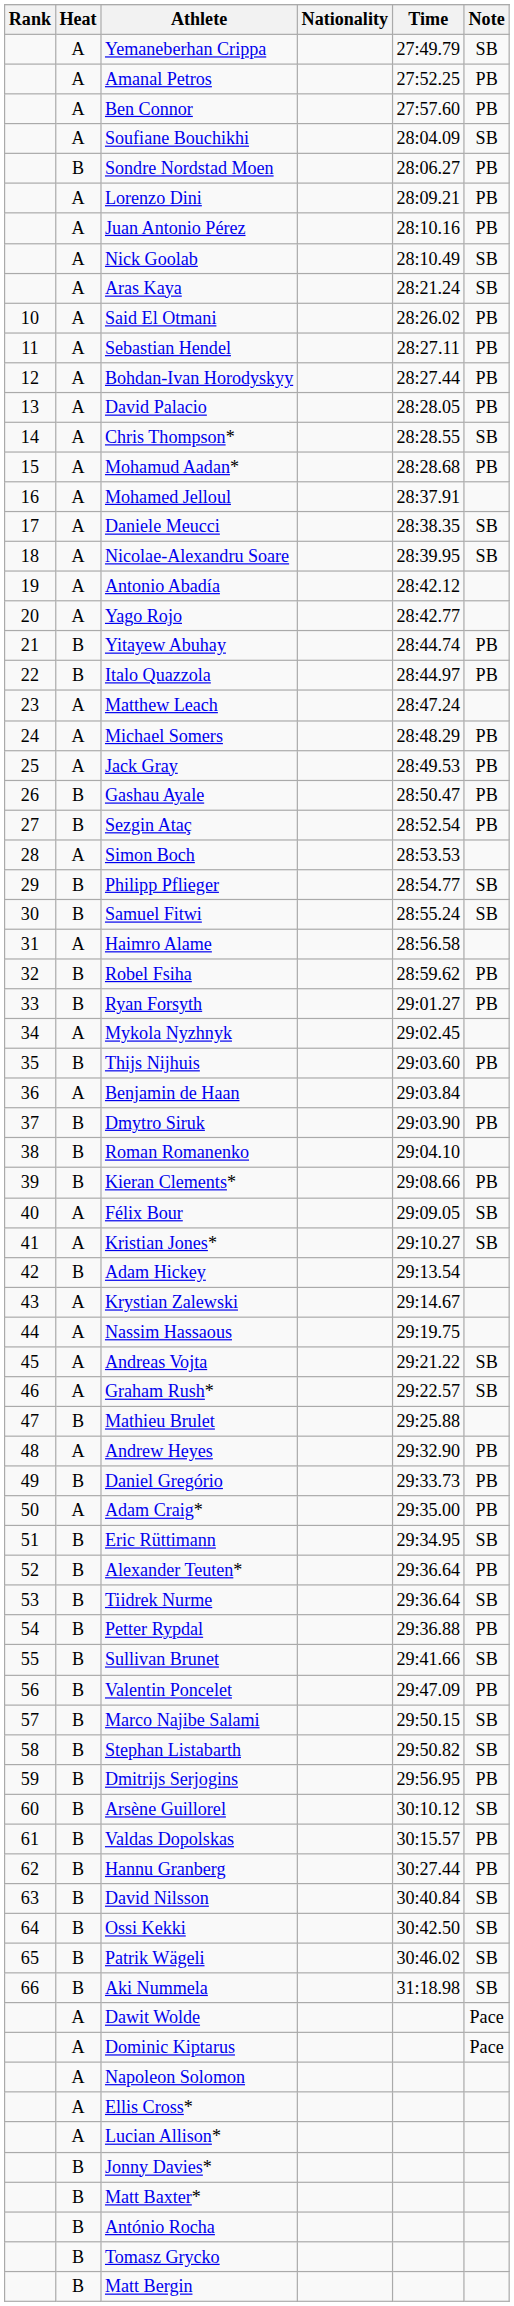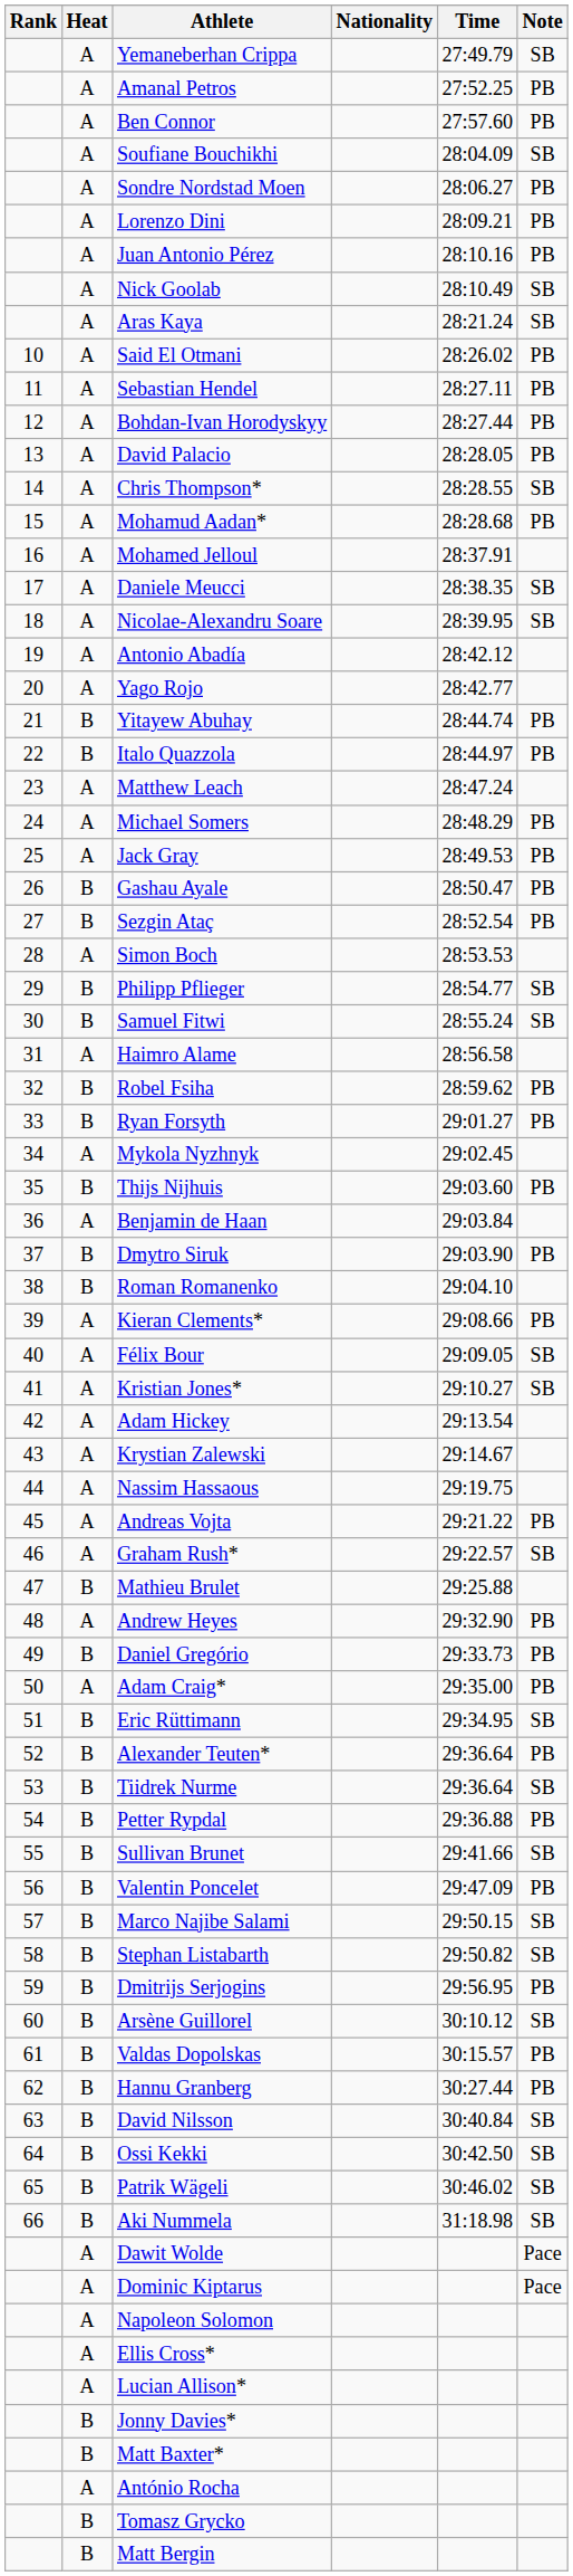 <table class="wikitable sortable" style=" text-align:center; font-size:95%;">
 <tr>
 </tr>
 <tr>
 <th>Rank</th>
 <th>Heat</th>
 <th>Athlete</th>
 <th>Nationality</th>
 <th>Time</th>
 <th>Note</th>
 </tr>
 <tr>
 <td></td>
 <td>A</td>
 <td align=left><a href='#'>Yemaneberhan Crippa</a></td>
 <td align=left></td>
 <td>27:49.79</td>
 <td>SB</td>
 </tr>
 <tr>
 <td></td>
 <td>A</td>
 <td align=left><a href='#'>Amanal Petros</a></td>
 <td align=left></td>
 <td>27:52.25</td>
 <td>PB</td>
 </tr>
 <tr>
 <td></td>
 <td>A</td>
 <td align=left><a href='#'>Ben Connor</a></td>
 <td align=left></td>
 <td>27:57.60</td>
 <td>PB</td>
 </tr>
 <tr>
 <td></td>
 <td>A</td>
 <td align=left><a href='#'>Soufiane Bouchikhi</a></td>
 <td align=left></td>
 <td>28:04.09</td>
 <td>SB</td>
 </tr>
 <tr>
 <td></td>
-<td>B</td>
+<td>A</td>
 <td align=left><a href='#'>Sondre Nordstad Moen</a></td>
 <td align=left></td>
 <td>28:06.27</td>
 <td>PB</td>
 </tr>
 <tr>
 <td></td>
 <td>A</td>
 <td align=left><a href='#'>Lorenzo Dini</a></td>
 <td align=left></td>
 <td>28:09.21</td>
 <td>PB</td>
 </tr>
 <tr>
 <td></td>
 <td>A</td>
 <td align=left><a href='#'>Juan Antonio Pérez</a></td>
 <td align=left></td>
 <td>28:10.16</td>
 <td>PB</td>
 </tr>
 <tr>
 <td></td>
 <td>A</td>
 <td align=left><a href='#'>Nick Goolab</a></td>
 <td align=left></td>
 <td>28:10.49</td>
 <td>SB</td>
 </tr>
 <tr>
 <td></td>
 <td>A</td>
 <td align=left><a href='#'>Aras Kaya</a></td>
 <td align=left></td>
 <td>28:21.24</td>
 <td>SB</td>
 </tr>
 <tr>
 <td>10</td>
 <td>A</td>
 <td align=left><a href='#'>Said El Otmani</a></td>
 <td align=left></td>
 <td>28:26.02</td>
 <td>PB</td>
 </tr>
 <tr>
 <td>11</td>
 <td>A</td>
 <td align=left><a href='#'>Sebastian Hendel</a></td>
 <td align=left></td>
 <td>28:27.11</td>
 <td>PB</td>
 </tr>
 <tr>
 <td>12</td>
 <td>A</td>
 <td align=left><a href='#'>Bohdan-Ivan Horodyskyy</a></td>
 <td align=left></td>
 <td>28:27.44</td>
 <td>PB</td>
 </tr>
 <tr>
 <td>13</td>
 <td>A</td>
 <td align=left><a href='#'>David Palacio</a></td>
 <td align=left></td>
 <td>28:28.05</td>
 <td>PB</td>
 </tr>
 <tr>
 <td>14</td>
 <td>A</td>
 <td align=left><a href='#'>Chris Thompson</a>*</td>
 <td align=left></td>
 <td>28:28.55</td>
 <td>SB</td>
 </tr>
 <tr>
 <td>15</td>
 <td>A</td>
 <td align=left><a href='#'>Mohamud Aadan</a>*</td>
 <td align=left></td>
 <td>28:28.68</td>
 <td>PB</td>
 </tr>
 <tr>
 <td>16</td>
 <td>A</td>
 <td align=left><a href='#'>Mohamed Jelloul</a></td>
 <td align=left></td>
 <td>28:37.91</td>
 <td></td>
 </tr>
 <tr>
 <td>17</td>
 <td>A</td>
 <td align=left><a href='#'>Daniele Meucci</a></td>
 <td align=left></td>
 <td>28:38.35</td>
 <td>SB</td>
 </tr>
 <tr>
 <td>18</td>
 <td>A</td>
 <td align=left><a href='#'>Nicolae-Alexandru Soare</a></td>
 <td align=left></td>
 <td>28:39.95</td>
 <td>SB</td>
 </tr>
 <tr>
 <td>19</td>
 <td>A</td>
 <td align=left><a href='#'>Antonio Abadía</a></td>
 <td align=left></td>
 <td>28:42.12</td>
 <td></td>
 </tr>
 <tr>
 <td>20</td>
 <td>A</td>
 <td align=left><a href='#'>Yago Rojo</a></td>
 <td align=left></td>
 <td>28:42.77</td>
 <td></td>
 </tr>
 <tr>
 <td>21</td>
 <td>B</td>
 <td align=left><a href='#'>Yitayew Abuhay</a></td>
 <td align=left></td>
 <td>28:44.74</td>
 <td>PB</td>
 </tr>
 <tr>
 <td>22</td>
 <td>B</td>
 <td align=left><a href='#'>Italo Quazzola</a></td>
 <td align=left></td>
 <td>28:44.97</td>
 <td>PB</td>
 </tr>
 <tr>
 <td>23</td>
 <td>A</td>
 <td align=left><a href='#'>Matthew Leach</a></td>
 <td align=left></td>
 <td>28:47.24</td>
 <td></td>
 </tr>
 <tr>
 <td>24</td>
 <td>A</td>
 <td align=left><a href='#'>Michael Somers</a></td>
 <td align=left></td>
 <td>28:48.29</td>
 <td>PB</td>
 </tr>
 <tr>
 <td>25</td>
 <td>A</td>
 <td align=left><a href='#'>Jack Gray</a></td>
 <td align=left></td>
 <td>28:49.53</td>
 <td>PB</td>
 </tr>
 <tr>
 <td>26</td>
 <td>B</td>
 <td align=left><a href='#'>Gashau Ayale</a></td>
 <td align=left></td>
 <td>28:50.47</td>
 <td>PB</td>
 </tr>
 <tr>
 <td>27</td>
 <td>B</td>
 <td align=left><a href='#'>Sezgin Ataç</a></td>
 <td align=left></td>
 <td>28:52.54</td>
 <td>PB</td>
 </tr>
 <tr>
 <td>28</td>
 <td>A</td>
 <td align=left><a href='#'>Simon Boch</a></td>
 <td align=left></td>
 <td>28:53.53</td>
 <td></td>
 </tr>
 <tr>
 <td>29</td>
 <td>B</td>
 <td align=left><a href='#'>Philipp Pflieger</a></td>
 <td align=left></td>
 <td>28:54.77</td>
 <td>SB</td>
 </tr>
 <tr>
 <td>30</td>
 <td>B</td>
 <td align=left><a href='#'>Samuel Fitwi</a></td>
 <td align=left></td>
 <td>28:55.24</td>
 <td>SB</td>
 </tr>
 <tr>
 <td>31</td>
 <td>A</td>
 <td align=left><a href='#'>Haimro Alame</a></td>
 <td align=left></td>
 <td>28:56.58</td>
 <td></td>
 </tr>
 <tr>
 <td>32</td>
 <td>B</td>
 <td align=left><a href='#'>Robel Fsiha</a></td>
 <td align=left></td>
 <td>28:59.62</td>
 <td>PB</td>
 </tr>
 <tr>
 <td>33</td>
 <td>B</td>
 <td align=left><a href='#'>Ryan Forsyth</a></td>
 <td align=left></td>
 <td>29:01.27</td>
 <td>PB</td>
 </tr>
 <tr>
 <td>34</td>
 <td>A</td>
 <td align=left><a href='#'>Mykola Nyzhnyk</a></td>
 <td align=left></td>
 <td>29:02.45</td>
 <td></td>
 </tr>
 <tr>
 <td>35</td>
 <td>B</td>
 <td align=left><a href='#'>Thijs Nijhuis</a></td>
 <td align=left></td>
 <td>29:03.60</td>
 <td>PB</td>
 </tr>
 <tr>
 <td>36</td>
 <td>A</td>
 <td align=left><a href='#'>Benjamin de Haan</a></td>
 <td align=left></td>
 <td>29:03.84</td>
 <td></td>
 </tr>
 <tr>
 <td>37</td>
 <td>B</td>
 <td align=left><a href='#'>Dmytro Siruk</a></td>
 <td align=left></td>
 <td>29:03.90</td>
 <td>PB</td>
 </tr>
 <tr>
 <td>38</td>
 <td>B</td>
 <td align=left><a href='#'>Roman Romanenko</a></td>
 <td align=left></td>
 <td>29:04.10</td>
 <td></td>
 </tr>
 <tr>
 <td>39</td>
-<td>B</td>
+<td>A</td>
 <td align=left><a href='#'>Kieran Clements</a>*</td>
 <td align=left></td>
 <td>29:08.66</td>
 <td>PB</td>
 </tr>
 <tr>
 <td>40</td>
 <td>A</td>
 <td align=left><a href='#'>Félix Bour</a></td>
 <td align=left></td>
 <td>29:09.05</td>
 <td>SB</td>
 </tr>
 <tr>
 <td>41</td>
 <td>A</td>
 <td align=left><a href='#'>Kristian Jones</a>*</td>
 <td align=left></td>
 <td>29:10.27</td>
 <td>SB</td>
 </tr>
 <tr>
 <td>42</td>
-<td>B</td>
+<td>A</td>
 <td align=left><a href='#'>Adam Hickey</a></td>
 <td align=left></td>
 <td>29:13.54</td>
 <td></td>
 </tr>
 <tr>
 <td>43</td>
 <td>A</td>
 <td align=left><a href='#'>Krystian Zalewski</a></td>
 <td align=left></td>
 <td>29:14.67</td>
 <td></td>
 </tr>
 <tr>
 <td>44</td>
 <td>A</td>
 <td align=left><a href='#'>Nassim Hassaous</a></td>
 <td align=left></td>
 <td>29:19.75</td>
 <td></td>
 </tr>
 <tr>
 <td>45</td>
 <td>A</td>
 <td align=left><a href='#'>Andreas Vojta</a></td>
 <td align=left></td>
 <td>29:21.22</td>
-<td>SB</td>
+<td>PB</td>
 </tr>
 <tr>
 <td>46</td>
 <td>A</td>
 <td align=left><a href='#'>Graham Rush</a>*</td>
 <td align=left></td>
 <td>29:22.57</td>
 <td>SB</td>
 </tr>
 <tr>
 <td>47</td>
 <td>B</td>
 <td align=left><a href='#'>Mathieu Brulet</a></td>
 <td align=left></td>
 <td>29:25.88</td>
 <td></td>
 </tr>
 <tr>
 <td>48</td>
 <td>A</td>
 <td align=left><a href='#'>Andrew Heyes</a></td>
 <td align=left></td>
 <td>29:32.90</td>
 <td>PB</td>
 </tr>
 <tr>
 <td>49</td>
 <td>B</td>
 <td align=left><a href='#'>Daniel Gregório</a></td>
 <td align=left></td>
 <td>29:33.73</td>
 <td>PB</td>
 </tr>
 <tr>
 <td>50</td>
 <td>A</td>
 <td align=left><a href='#'>Adam Craig</a>*</td>
 <td align=left></td>
 <td>29:35.00</td>
 <td>PB</td>
 </tr>
 <tr>
 <td>51</td>
 <td>B</td>
 <td align=left><a href='#'>Eric Rüttimann</a></td>
 <td align=left></td>
 <td>29:34.95</td>
 <td>SB</td>
 </tr>
 <tr>
 <td>52</td>
 <td>B</td>
 <td align=left><a href='#'>Alexander Teuten</a>*</td>
 <td align=left></td>
 <td>29:36.64</td>
 <td>PB</td>
 </tr>
 <tr>
 <td>53</td>
 <td>B</td>
 <td align=left><a href='#'>Tiidrek Nurme</a></td>
 <td align=left></td>
 <td>29:36.64</td>
 <td>SB</td>
 </tr>
 <tr>
 <td>54</td>
 <td>B</td>
 <td align=left><a href='#'>Petter Rypdal</a></td>
 <td align=left></td>
 <td>29:36.88</td>
 <td>PB</td>
 </tr>
 <tr>
 <td>55</td>
 <td>B</td>
 <td align=left><a href='#'>Sullivan Brunet</a></td>
 <td align=left></td>
 <td>29:41.66</td>
 <td>SB</td>
 </tr>
 <tr>
 <td>56</td>
 <td>B</td>
 <td align=left><a href='#'>Valentin Poncelet</a></td>
 <td align=left></td>
 <td>29:47.09</td>
 <td>PB</td>
 </tr>
 <tr>
 <td>57</td>
 <td>B</td>
 <td align=left><a href='#'>Marco Najibe Salami</a></td>
 <td align=left></td>
 <td>29:50.15</td>
 <td>SB</td>
 </tr>
 <tr>
 <td>58</td>
 <td>B</td>
 <td align=left><a href='#'>Stephan Listabarth</a></td>
 <td align=left></td>
 <td>29:50.82</td>
 <td>SB</td>
 </tr>
 <tr>
 <td>59</td>
 <td>B</td>
 <td align=left><a href='#'>Dmitrijs Serjogins</a></td>
 <td align=left></td>
 <td>29:56.95</td>
 <td>PB</td>
 </tr>
 <tr>
 <td>60</td>
 <td>B</td>
 <td align=left><a href='#'>Arsène Guillorel</a></td>
 <td align=left></td>
 <td>30:10.12</td>
 <td>SB</td>
 </tr>
 <tr>
 <td>61</td>
 <td>B</td>
 <td align=left><a href='#'>Valdas Dopolskas</a></td>
 <td align=left></td>
 <td>30:15.57</td>
 <td>PB</td>
 </tr>
 <tr>
 <td>62</td>
 <td>B</td>
 <td align=left><a href='#'>Hannu Granberg</a></td>
 <td align=left></td>
 <td>30:27.44</td>
 <td>PB</td>
 </tr>
 <tr>
 <td>63</td>
 <td>B</td>
 <td align=left><a href='#'>David Nilsson</a></td>
 <td align=left></td>
 <td>30:40.84</td>
 <td>SB</td>
 </tr>
 <tr>
 <td>64</td>
 <td>B</td>
 <td align=left><a href='#'>Ossi Kekki</a></td>
 <td align=left></td>
 <td>30:42.50</td>
 <td>SB</td>
 </tr>
 <tr>
 <td>65</td>
 <td>B</td>
 <td align=left><a href='#'>Patrik Wägeli</a></td>
 <td align=left></td>
 <td>30:46.02</td>
 <td>SB</td>
 </tr>
 <tr>
 <td>66</td>
 <td>B</td>
 <td align=left><a href='#'>Aki Nummela</a></td>
 <td align=left></td>
 <td>31:18.98</td>
 <td>SB</td>
 </tr>
 <tr>
 <td></td>
 <td>A</td>
 <td align=left><a href='#'>Dawit Wolde</a></td>
 <td align=left></td>
 <td></td>
 <td>Pace</td>
 </tr>
 <tr>
 <td></td>
 <td>A</td>
 <td align=left><a href='#'>Dominic Kiptarus</a></td>
 <td align=left></td>
 <td></td>
 <td>Pace</td>
 </tr>
 <tr>
 <td></td>
 <td>A</td>
 <td align=left><a href='#'>Napoleon Solomon</a></td>
 <td align=left></td>
 <td></td>
 <td></td>
 </tr>
 <tr>
 <td></td>
 <td>A</td>
 <td align=left><a href='#'>Ellis Cross</a>*</td>
 <td align=left></td>
 <td></td>
 <td></td>
 </tr>
 <tr>
 <td></td>
 <td>A</td>
 <td align=left><a href='#'>Lucian Allison</a>*</td>
 <td align=left></td>
 <td></td>
 <td></td>
 </tr>
 <tr>
 <td></td>
 <td>B</td>
 <td align=left><a href='#'>Jonny Davies</a>*</td>
 <td align=left></td>
 <td></td>
 <td></td>
 </tr>
 <tr>
 <td></td>
 <td>B</td>
 <td align=left><a href='#'>Matt Baxter</a>*</td>
 <td align=left></td>
 <td></td>
 <td></td>
 </tr>
 <tr>
 <td></td>
-<td>B</td>
+<td>A</td>
 <td align=left><a href='#'>António Rocha</a></td>
 <td align=left></td>
 <td></td>
 <td></td>
 </tr>
 <tr>
 <td></td>
 <td>B</td>
 <td align=left><a href='#'>Tomasz Grycko</a></td>
 <td align=left></td>
 <td></td>
 <td></td>
 </tr>
 <tr>
 <td></td>
 <td>B</td>
 <td align=left><a href='#'>Matt Bergin</a></td>
 <td align=left></td>
 <td></td>
 <td></td>
 </tr>
 </table>
